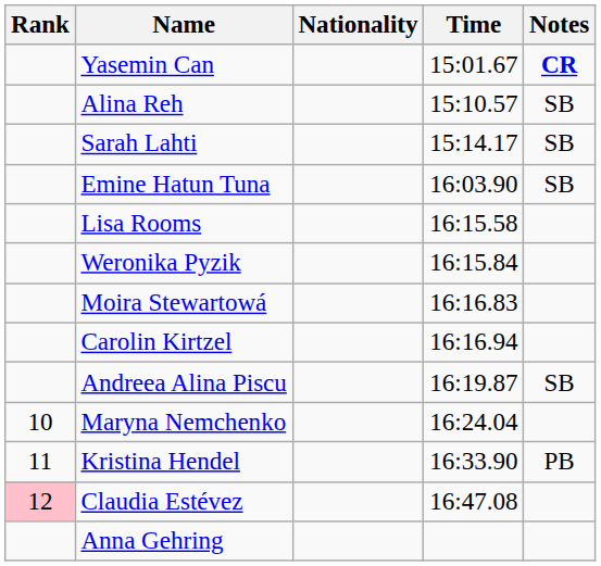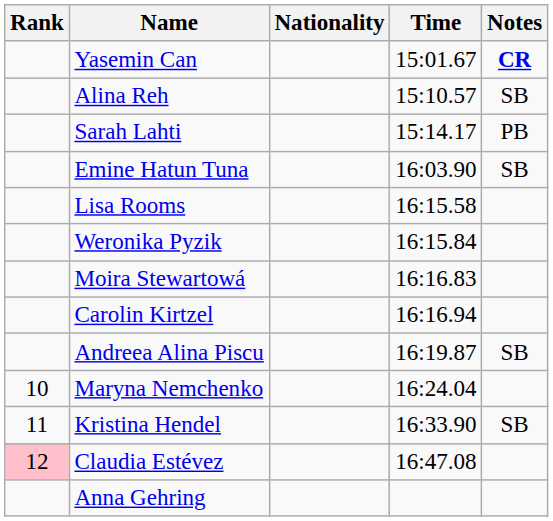 <table class="wikitable sortable" style="text-align:center">
 <tr>
 <th>Rank</th>
 <th>Name</th>
 <th>Nationality</th>
 <th>Time</th>
 <th>Notes</th>
 </tr>
 <tr>
 <td></td>
 <td align=left><a href='#'>Yasemin Can</a></td>
 <td align=left></td>
 <td>15:01.67</td>
 <td><strong><a href='#'>CR</a></strong></td>
 </tr>
 <tr>
 <td></td>
 <td align=left><a href='#'>Alina Reh</a></td>
 <td align=left></td>
 <td>15:10.57</td>
 <td>SB</td>
 </tr>
 <tr>
 <td></td>
 <td align=left><a href='#'>Sarah Lahti</a></td>
 <td align=left></td>
 <td>15:14.17</td>
-<td>SB</td>
+<td>PB</td>
 </tr>
 <tr>
 <td></td>
 <td align=left><a href='#'>Emine Hatun Tuna</a></td>
 <td align=left></td>
 <td>16:03.90</td>
 <td>SB</td>
 </tr>
 <tr>
 <td></td>
 <td align=left><a href='#'>Lisa Rooms</a></td>
 <td align=left></td>
 <td>16:15.58</td>
 <td></td>
 </tr>
 <tr>
 <td></td>
 <td align=left><a href='#'>Weronika Pyzik</a></td>
 <td align=left></td>
 <td>16:15.84</td>
 <td></td>
 </tr>
 <tr>
 <td></td>
 <td align=left><a href='#'>Moira Stewartowá</a></td>
 <td align=left></td>
 <td>16:16.83</td>
 <td></td>
 </tr>
 <tr>
 <td></td>
 <td align=left><a href='#'>Carolin Kirtzel</a></td>
 <td align=left></td>
 <td>16:16.94</td>
 <td></td>
 </tr>
 <tr>
 <td></td>
 <td align=left><a href='#'>Andreea Alina Piscu</a></td>
 <td align=left></td>
 <td>16:19.87</td>
 <td>SB</td>
 </tr>
 <tr>
 <td>10</td>
 <td align=left><a href='#'>Maryna Nemchenko</a></td>
 <td align=left></td>
 <td>16:24.04</td>
 <td></td>
 </tr>
 <tr>
 <td>11</td>
 <td align=left><a href='#'>Kristina Hendel</a></td>
 <td align=left></td>
 <td>16:33.90</td>
-<td>PB</td>
+<td>SB</td>
 </tr>
 <tr>
 <td style="background: pink;">12</td>
 <td align=left><a href='#'>Claudia Estévez</a></td>
 <td align=left></td>
 <td>16:47.08</td>
 <td></td>
 </tr>
 <tr>
 <td></td>
 <td align=left><a href='#'>Anna Gehring</a></td>
 <td align=left></td>
 <td></td>
 <td></td>
 </tr>
 </table>
